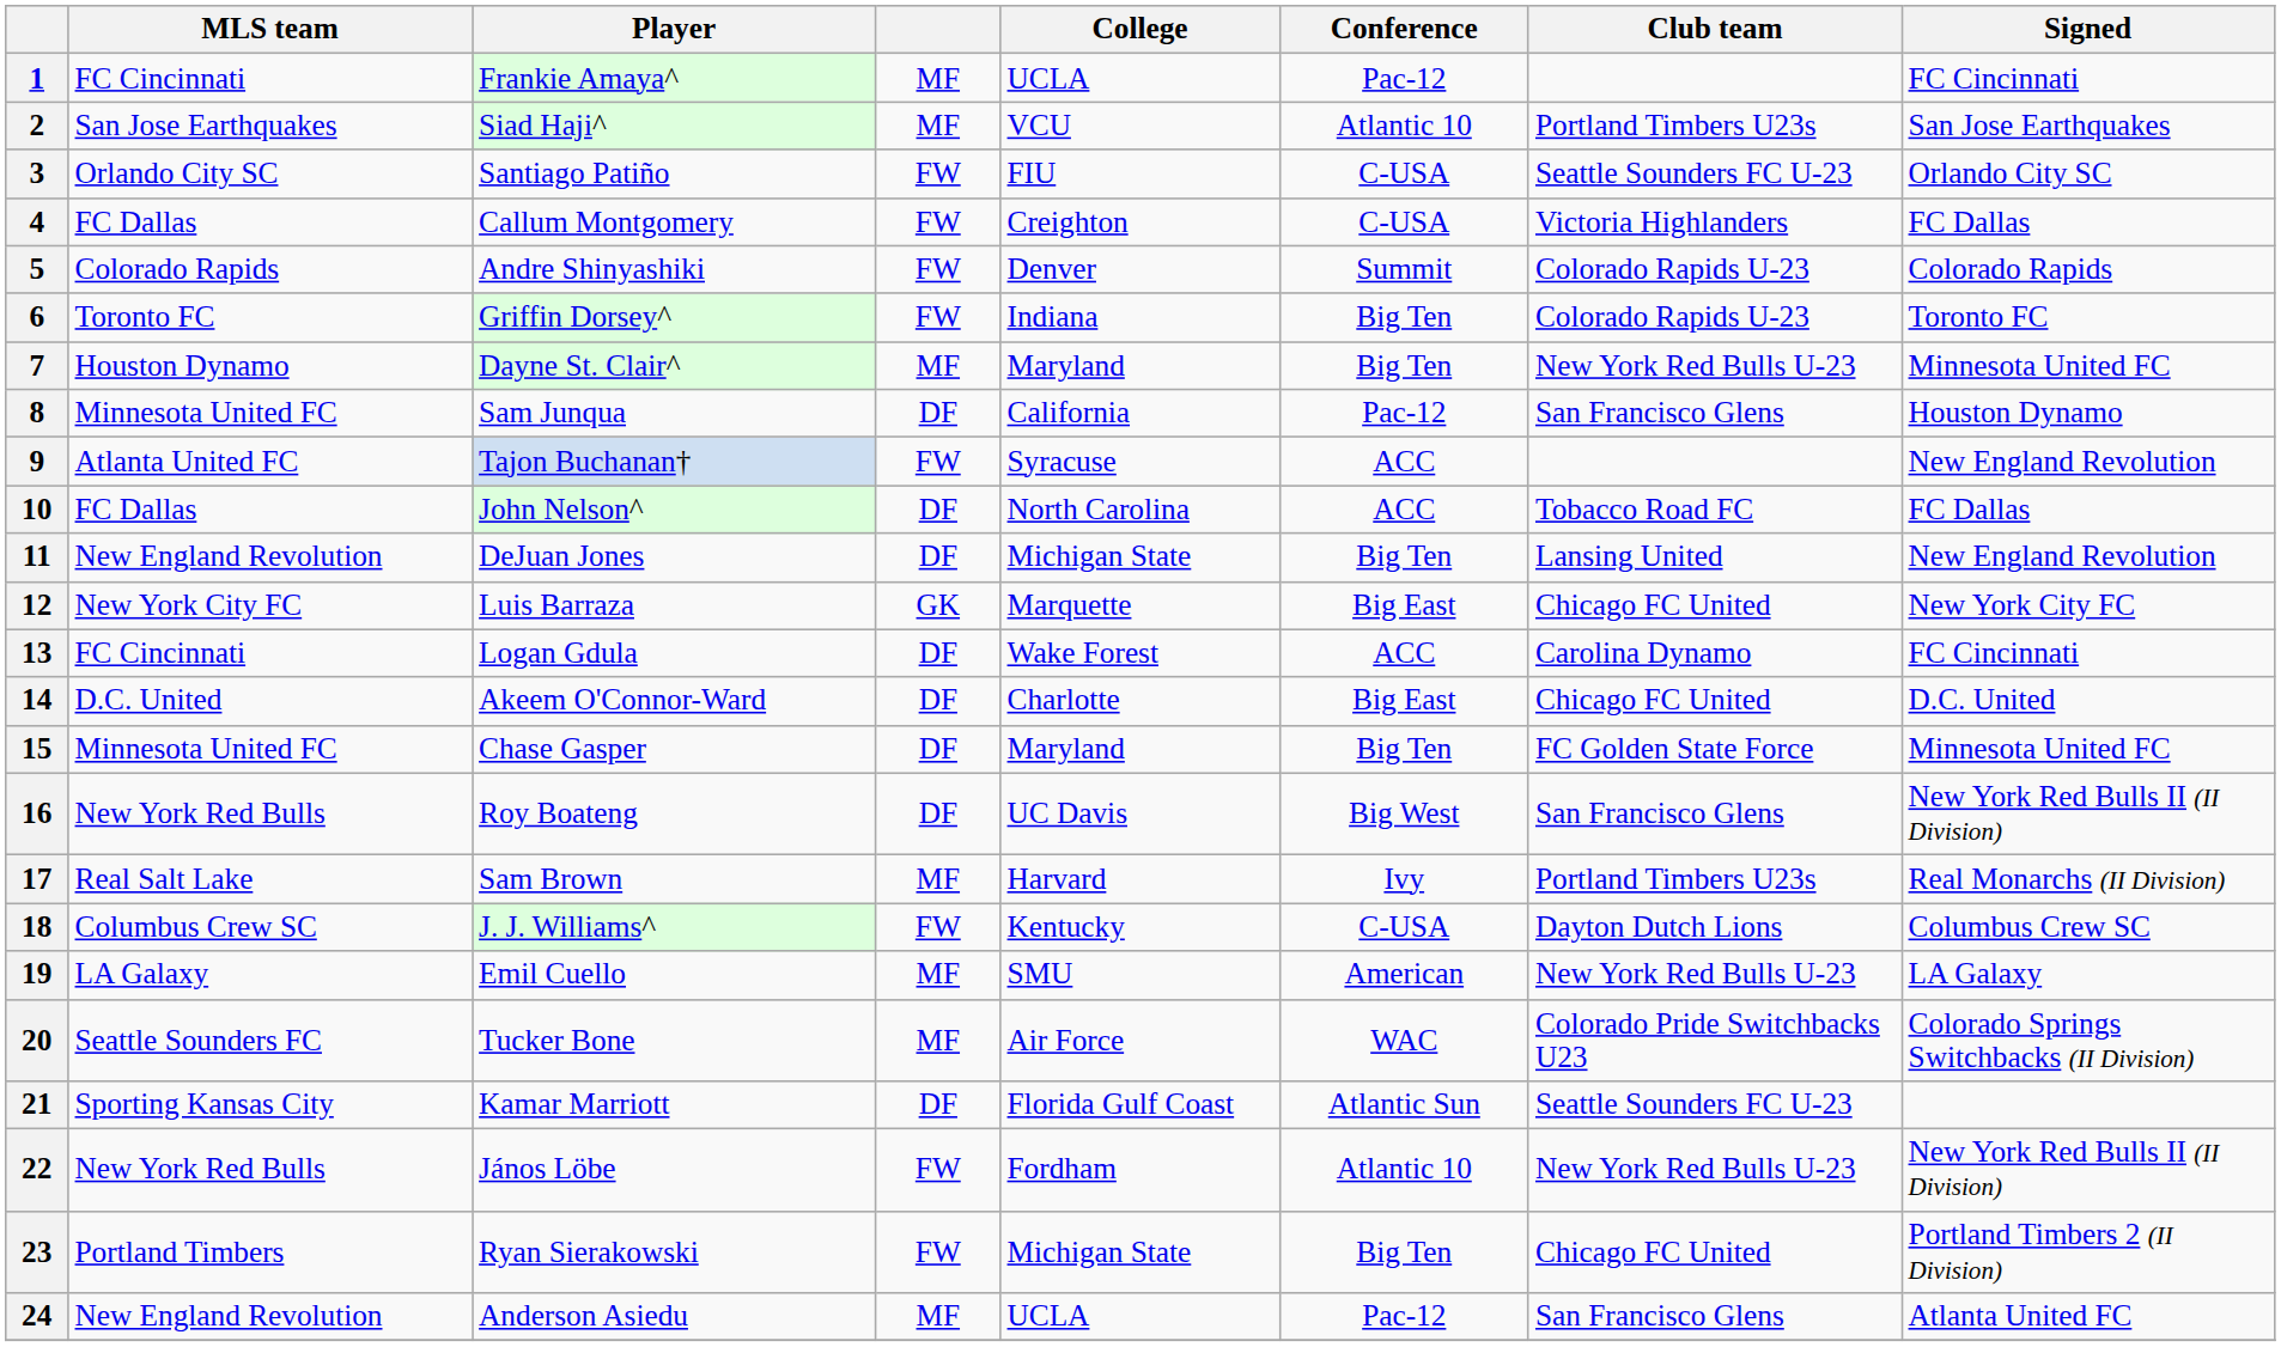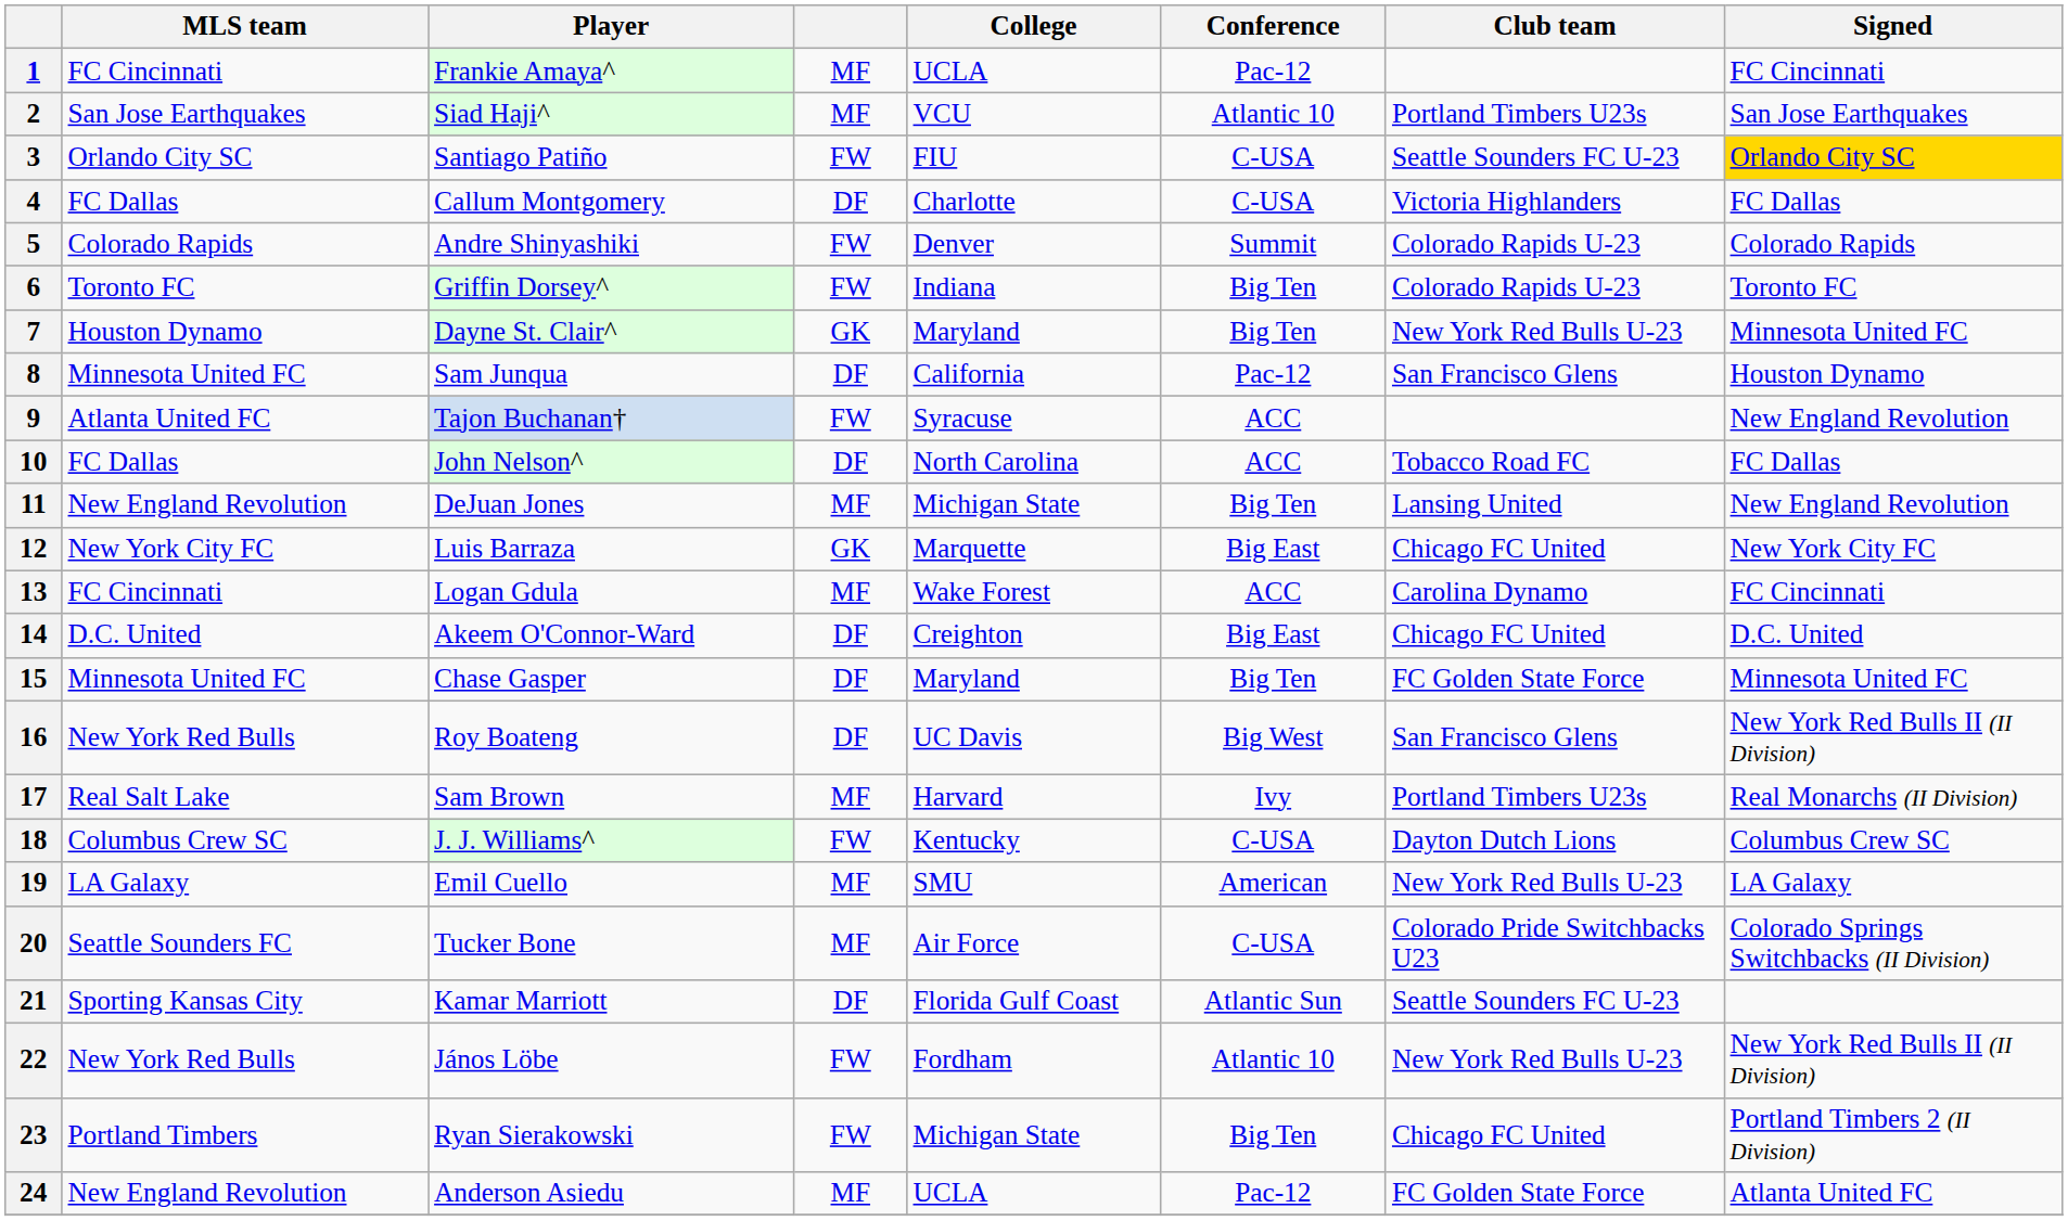 <table class="wikitable sortable" style="width:95%">
 <tr>
 <th width=2%></th>
 <th width=13%>MLS team</th>
 <th width=13%>Player</th>
 <th width=4%></th>
 <th width="9%">College</th>
 <th width=8%>Conference</th>
 <th width="12%">Club team</th>
 <th width=12%>Signed</th>
 </tr>
 <tr>
 <th><a href='#'>1</a></th>
 <td><a href='#'>FC Cincinnati</a></td>
 <td style="background:#ddffdd;"> <a href='#'>Frankie Amaya</a>^</td>
 <td align=center><a href='#'>MF</a></td>
 <td><a href='#'>UCLA</a></td>
 <td align=center><a href='#'>Pac-12</a></td>
 <td></td>
 <td> <a href='#'>FC Cincinnati</a></td>
 </tr>
 <tr>
 <th>2</th>
 <td><a href='#'>San Jose Earthquakes</a></td>
 <td style="background:#ddffdd;"> <a href='#'>Siad Haji</a>^</td>
 <td align=center><a href='#'>MF</a></td>
 <td><a href='#'>VCU</a></td>
 <td align=center><a href='#'>Atlantic 10</a></td>
 <td><a href='#'>Portland Timbers U23s</a></td>
 <td> <a href='#'>San Jose Earthquakes</a></td>
 </tr>
 <tr>
 <th>3</th>
 <td><a href='#'>Orlando City SC</a></td>
 <td> <a href='#'>Santiago Patiño</a></td>
 <td align=center><a href='#'>FW</a></td>
 <td><a href='#'>FIU</a></td>
 <td align=center><a href='#'>C-USA</a></td>
 <td><a href='#'>Seattle Sounders FC U-23</a></td>
-<td> <a href='#'>Orlando City SC</a></td>
+<td style="background: gold;"> <a href='#'>Orlando City SC</a></td>
 </tr>
 <tr>
 <th>4</th>
 <td><a href='#'>FC Dallas</a> </td>
 <td> <a href='#'>Callum Montgomery</a></td>
-<td align=center><a href='#'>FW</a></td>
-<td><a href='#'>Creighton</a></td>
+<td align=center><a href='#'>DF</a></td>
+<td><a href='#'>Charlotte</a></td>
 <td align=center><a href='#'>C-USA</a></td>
 <td><a href='#'>Victoria Highlanders</a></td>
 <td> <a href='#'>FC Dallas</a></td>
 </tr>
 <tr>
 <th>5</th>
 <td><a href='#'>Colorado Rapids</a> </td>
 <td> <a href='#'>Andre Shinyashiki</a></td>
 <td align=center><a href='#'>FW</a></td>
 <td><a href='#'>Denver</a></td>
 <td align=center><a href='#'>Summit</a></td>
 <td><a href='#'>Colorado Rapids U-23</a></td>
 <td> <a href='#'>Colorado Rapids</a></td>
 </tr>
 <tr>
 <th>6</th>
 <td><a href='#'>Toronto FC</a></td>
 <td style="background:#ddffdd;"> <a href='#'>Griffin Dorsey</a>^</td>
 <td align=center><a href='#'>FW</a></td>
 <td><a href='#'>Indiana</a></td>
 <td align=center><a href='#'>Big Ten</a></td>
 <td><a href='#'>Colorado Rapids U-23</a></td>
 <td> <a href='#'>Toronto FC</a></td>
 </tr>
 <tr>
 <th>7</th>
 <td><a href='#'>Houston Dynamo</a></td>
 <td style="background:#ddffdd;"> <a href='#'>Dayne St. Clair</a>^</td>
-<td align=center><a href='#'>MF</a></td>
+<td align=center><a href='#'>GK</a></td>
 <td><a href='#'>Maryland</a></td>
 <td align=center><a href='#'>Big Ten</a></td>
 <td><a href='#'>New York Red Bulls U-23</a></td>
 <td> <a href='#'>Minnesota United FC</a></td>
 </tr>
 <tr>
 <th>8</th>
 <td><a href='#'>Minnesota United FC</a></td>
 <td> <a href='#'>Sam Junqua</a></td>
 <td align=center><a href='#'>DF</a></td>
 <td><a href='#'>California</a></td>
 <td align=center><a href='#'>Pac-12</a></td>
 <td><a href='#'>San Francisco Glens</a></td>
 <td> <a href='#'>Houston Dynamo</a></td>
 </tr>
 <tr>
 <th>9</th>
 <td><a href='#'>Atlanta United FC</a></td>
 <td style="background:#cedff2;"> <a href='#'>Tajon Buchanan</a>†</td>
 <td align=center><a href='#'>FW</a></td>
 <td><a href='#'>Syracuse</a></td>
 <td align=center><a href='#'>ACC</a></td>
 <td></td>
 <td> <a href='#'>New England Revolution</a></td>
 </tr>
 <tr>
 <th>10</th>
 <td><a href='#'>FC Dallas</a> </td>
 <td style="background:#ddffdd;"> <a href='#'>John Nelson</a>^</td>
 <td align=center><a href='#'>DF</a></td>
 <td><a href='#'>North Carolina</a></td>
 <td align=center><a href='#'>ACC</a></td>
 <td><a href='#'>Tobacco Road FC</a></td>
 <td> <a href='#'>FC Dallas</a></td>
 </tr>
 <tr>
 <th>11</th>
 <td><a href='#'>New England Revolution</a> </td>
 <td> <a href='#'>DeJuan Jones</a></td>
-<td align=center><a href='#'>DF</a></td>
+<td align=center><a href='#'>MF</a></td>
 <td><a href='#'>Michigan State</a></td>
 <td align=center><a href='#'>Big Ten</a></td>
 <td><a href='#'>Lansing United</a></td>
 <td> <a href='#'>New England Revolution</a></td>
 </tr>
 <tr>
 <th>12</th>
 <td><a href='#'>New York City FC</a> </td>
 <td> <a href='#'>Luis Barraza</a></td>
 <td align=center><a href='#'>GK</a></td>
 <td><a href='#'>Marquette</a></td>
 <td align=center><a href='#'>Big East</a></td>
 <td><a href='#'>Chicago FC United</a></td>
 <td> <a href='#'>New York City FC</a></td>
 </tr>
 <tr>
 <th>13</th>
 <td><a href='#'>FC Cincinnati</a> </td>
 <td> <a href='#'>Logan Gdula</a></td>
-<td align=center><a href='#'>DF</a></td>
+<td align=center><a href='#'>MF</a></td>
 <td><a href='#'>Wake Forest</a></td>
 <td align=center><a href='#'>ACC</a></td>
 <td><a href='#'>Carolina Dynamo</a></td>
 <td> <a href='#'>FC Cincinnati</a></td>
 </tr>
 <tr>
 <th>14</th>
 <td><a href='#'>D.C. United</a></td>
 <td> <a href='#'>Akeem O'Connor-Ward</a></td>
 <td align=center><a href='#'>DF</a></td>
-<td><a href='#'>Charlotte</a></td>
+<td><a href='#'>Creighton</a></td>
 <td align=center><a href='#'>Big East</a></td>
 <td><a href='#'>Chicago FC United</a></td>
 <td> <a href='#'>D.C. United</a></td>
 </tr>
 <tr>
 <th>15</th>
 <td><a href='#'>Minnesota United FC</a> </td>
 <td> <a href='#'>Chase Gasper</a></td>
 <td align=center><a href='#'>DF</a></td>
 <td><a href='#'>Maryland</a></td>
 <td align=center><a href='#'>Big Ten</a></td>
 <td><a href='#'>FC Golden State Force</a></td>
 <td> <a href='#'>Minnesota United FC</a></td>
 </tr>
 <tr>
 <th>16</th>
 <td><a href='#'>New York Red Bulls</a> </td>
 <td> <a href='#'>Roy Boateng</a></td>
 <td align=center><a href='#'>DF</a></td>
 <td><a href='#'>UC Davis</a></td>
 <td align=center><a href='#'>Big West</a></td>
 <td><a href='#'>San Francisco Glens</a></td>
 <td> <a href='#'>New York Red Bulls II</a> <em><small>(II Division)</small></em></td>
 </tr>
 <tr>
 <th>17</th>
 <td><a href='#'>Real Salt Lake</a></td>
 <td> <a href='#'>Sam Brown</a></td>
 <td align=center><a href='#'>MF</a></td>
 <td><a href='#'>Harvard</a></td>
 <td align=center><a href='#'>Ivy</a></td>
 <td><a href='#'>Portland Timbers U23s</a></td>
 <td> <a href='#'>Real Monarchs</a> <em><small>(II Division)</small></em></td>
 </tr>
 <tr>
 <th>18</th>
 <td><a href='#'>Columbus Crew SC</a></td>
 <td style="background:#ddffdd;"> <a href='#'>J. J. Williams</a>^</td>
 <td align=center><a href='#'>FW</a></td>
 <td><a href='#'>Kentucky</a></td>
 <td align=center><a href='#'>C-USA</a></td>
 <td><a href='#'>Dayton Dutch Lions</a></td>
 <td> <a href='#'>Columbus Crew SC</a></td>
 </tr>
 <tr>
 <th>19</th>
 <td><a href='#'>LA Galaxy</a> </td>
 <td> <a href='#'>Emil Cuello</a></td>
 <td align=center><a href='#'>MF</a></td>
 <td><a href='#'>SMU</a></td>
 <td align=center><a href='#'>American</a></td>
 <td><a href='#'>New York Red Bulls U-23</a></td>
 <td> <a href='#'>LA Galaxy</a></td>
 </tr>
 <tr>
 <th>20</th>
 <td><a href='#'>Seattle Sounders FC</a></td>
 <td> <a href='#'>Tucker Bone</a></td>
 <td align=center><a href='#'>MF</a></td>
 <td><a href='#'>Air Force</a></td>
-<td align=center><a href='#'>WAC</a></td>
+<td align=center><a href='#'>C-USA</a></td>
 <td><a href='#'>Colorado Pride Switchbacks U23</a></td>
 <td> <a href='#'>Colorado Springs Switchbacks</a> <em><small>(II Division)</small></em></td>
 </tr>
 <tr>
 <th>21</th>
 <td><a href='#'>Sporting Kansas City</a></td>
 <td> <a href='#'>Kamar Marriott</a></td>
 <td align=center><a href='#'>DF</a></td>
 <td><a href='#'>Florida Gulf Coast</a></td>
 <td align=center><a href='#'>Atlantic Sun</a></td>
 <td><a href='#'>Seattle Sounders FC U-23</a></td>
 <td></td>
 </tr>
 <tr>
 <th>22</th>
 <td><a href='#'>New York Red Bulls</a></td>
 <td> <a href='#'>János Löbe</a></td>
 <td align=center><a href='#'>FW</a></td>
 <td><a href='#'>Fordham</a></td>
 <td align=center><a href='#'>Atlantic 10</a></td>
 <td><a href='#'>New York Red Bulls U-23</a></td>
 <td> <a href='#'>New York Red Bulls II</a> <em><small>(II Division)</small></em></td>
 </tr>
 <tr>
 <th>23</th>
 <td><a href='#'>Portland Timbers</a></td>
 <td> <a href='#'>Ryan Sierakowski</a></td>
 <td align=center><a href='#'>FW</a></td>
 <td><a href='#'>Michigan State</a></td>
 <td align=center><a href='#'>Big Ten</a></td>
 <td><a href='#'>Chicago FC United</a></td>
 <td> <a href='#'>Portland Timbers 2</a> <em><small>(II Division)</small></em></td>
 </tr>
 <tr>
 <th>24</th>
 <td><a href='#'>New England Revolution</a></td>
 <td> <a href='#'>Anderson Asiedu</a></td>
 <td align=center><a href='#'>MF</a></td>
 <td><a href='#'>UCLA</a></td>
 <td align=center><a href='#'>Pac-12</a></td>
-<td><a href='#'>San Francisco Glens</a></td>
+<td><a href='#'>FC Golden State Force</a></td>
 <td> <a href='#'>Atlanta United FC</a></td>
 </tr>
 <tr>
 </tr>
 </table>
